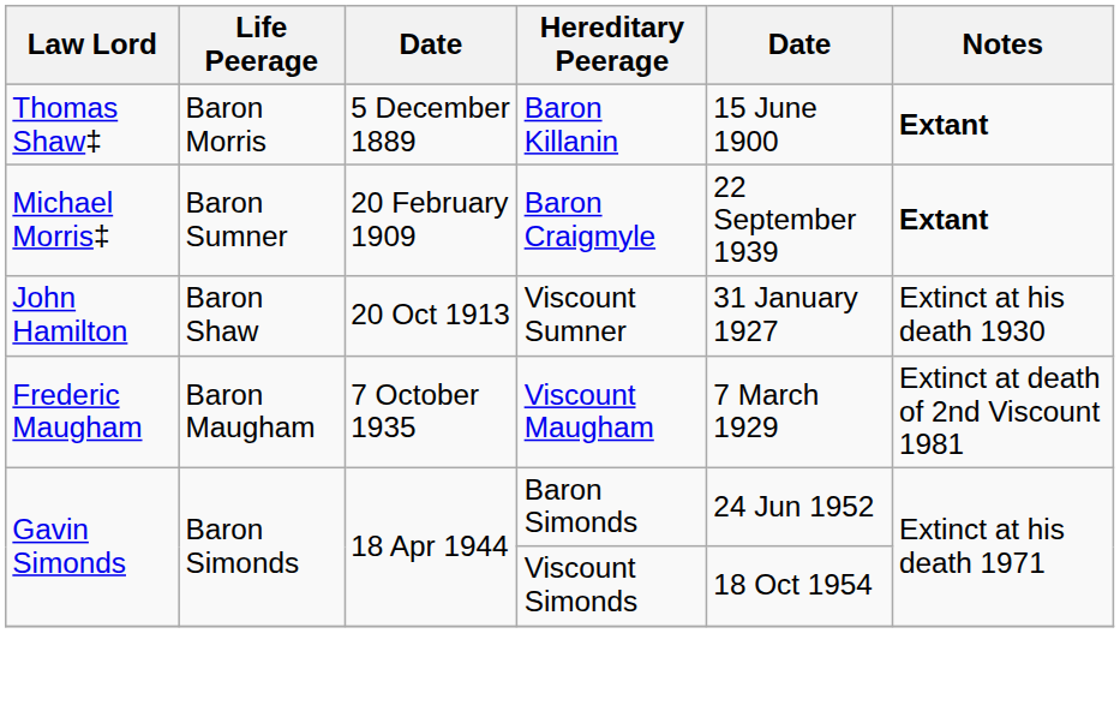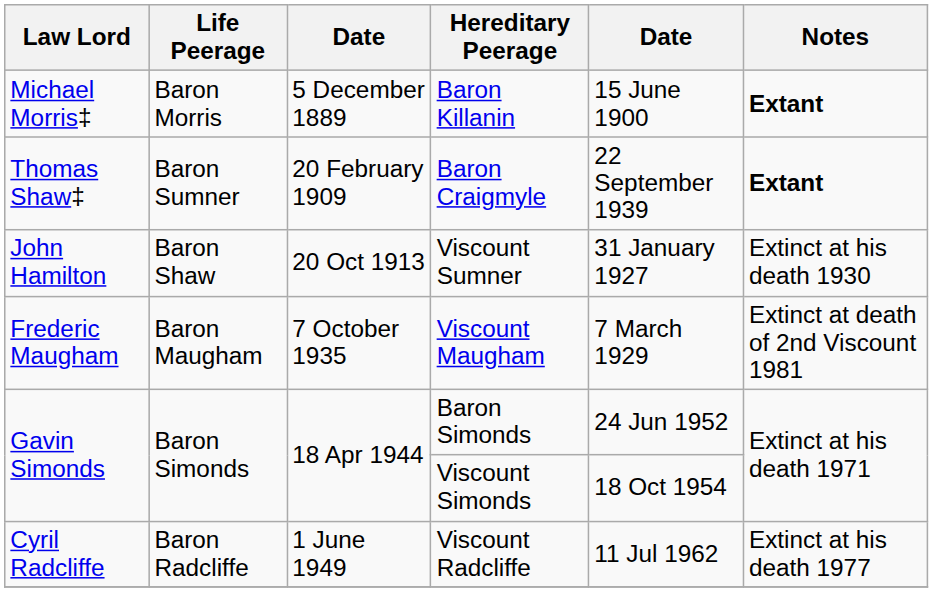 <table class="wikitable">
 <tr>
 <th>Law Lord</th>
 <th>Life Peerage</th>
 <th>Date</th>
 <th>Hereditary Peerage</th>
 <th>Date</th>
 <th>Notes</th>
 </tr>
 <tr>
-<td><a href='#'>Thomas Shaw</a>‡</td>
+<td><a href='#'>Michael Morris</a>‡</td>
 <td>Baron Morris</td>
 <td>5 December 1889</td>
 <td><a href='#'>Baron Killanin</a></td>
 <td>15 June 1900</td>
 <td><strong>Extant</strong></td>
 </tr>
 <tr>
-<td><a href='#'>Michael Morris</a>‡</td>
+<td><a href='#'>Thomas Shaw</a>‡</td>
 <td>Baron Sumner</td>
 <td>20 February 1909</td>
 <td><a href='#'>Baron Craigmyle</a></td>
 <td>22 September 1939</td>
 <td><strong>Extant</strong></td>
 </tr>
 <tr>
 <td><a href='#'>John Hamilton</a></td>
 <td>Baron Shaw</td>
 <td>20 Oct 1913</td>
 <td>Viscount Sumner</td>
 <td>31 January 1927</td>
 <td>Extinct at his death 1930</td>
 </tr>
 <tr>
 <td><a href='#'>Frederic Maugham</a></td>
 <td>Baron Maugham</td>
 <td>7 October 1935</td>
 <td><a href='#'>Viscount Maugham</a></td>
 <td>7 March 1929</td>
 <td>Extinct at death of 2nd Viscount 1981</td>
 </tr>
 <tr>
 <td rowspan=2><a href='#'>Gavin Simonds</a></td>
 <td rowspan=2>Baron Simonds</td>
 <td rowspan=2>18 Apr 1944</td>
 <td>Baron Simonds</td>
 <td>24 Jun 1952</td>
 <td rowspan=2>Extinct at his death 1971</td>
 </tr>
 <tr>
 <td>Viscount Simonds</td>
 <td>18 Oct 1954</td>
 </tr>
 <tr>
+<td><a href='#'>Cyril Radcliffe</a></td>
+<td>Baron Radcliffe</td>
+<td>1 June 1949</td>
+<td>Viscount Radcliffe</td>
+<td>11 Jul 1962</td>
+<td>Extinct at his death 1977</td>
+</tr>
+<tr>
 </tr>
 </table>
